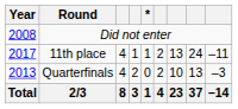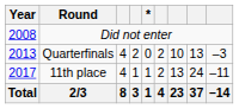 <table class="wikitable" style="text-align: center;">
 <tr>
 <th>Year</th>
 <th>Round</th>
 <th></th>
 <th></th>
 <th>*</th>
 <th></th>
 <th></th>
 <th></th>
 <th></th>
 </tr>
 <tr>
 <td> <a href='#'>2008</a></td>
 <td colspan="8"><em>Did not enter</em></td>
 </tr>
 <tr>
+<td> <a href='#'>2013</a></td>
+<td>Quarterfinals</td>
+<td>4</td>
+<td>2</td>
+<td>0</td>
+<td>2</td>
+<td>10</td>
+<td>13</td>
+<td>–3</td>
+</tr>
+<tr>
 <td> <a href='#'>2017</a></td>
 <td>11th place</td>
 <td>4</td>
 <td>1</td>
 <td>1</td>
 <td>2</td>
 <td>13</td>
 <td>24</td>
 <td>–11</td>
-</tr>
-<tr>
-<td> <a href='#'>2013</a></td>
-<td>Quarterfinals</td>
-<td>4</td>
-<td>2</td>
-<td>0</td>
-<td>2</td>
-<td>10</td>
-<td>13</td>
-<td>–3</td>
 </tr>
 <tr>
 <th><strong>Total</strong></th>
 <th>2/3</th>
 <th>8</th>
 <th>3</th>
 <th>1</th>
 <th>4</th>
 <th>23</th>
 <th>37</th>
 <th>–14</th>
 </tr>
 </table>
